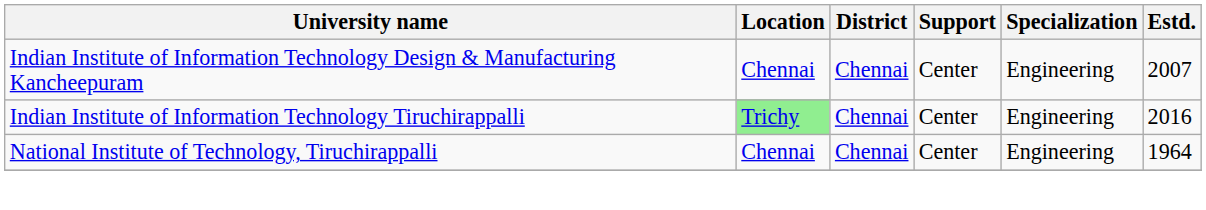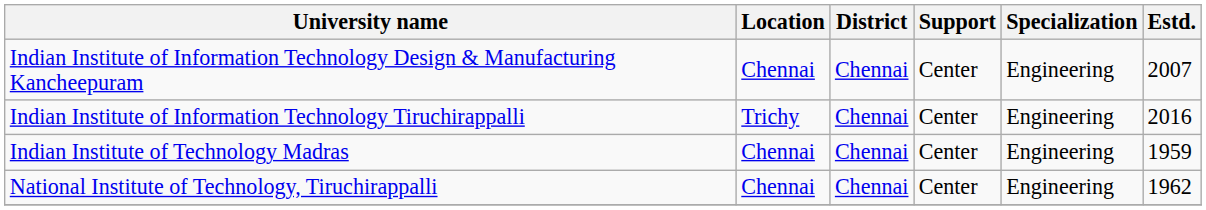 <table class="wikitable sortable">
 <tr>
 <th>University name</th>
 <th>Location</th>
 <th>District</th>
 <th>Support</th>
 <th>Specialization</th>
 <th>Estd.</th>
 </tr>
 <tr>
 <td><a href='#'>Indian Institute of Information Technology Design & Manufacturing Kancheepuram</a></td>
 <td><a href='#'>Chennai</a></td>
 <td><a href='#'>Chennai</a></td>
 <td>Center</td>
 <td>Engineering</td>
 <td>2007</td>
 </tr>
 <tr>
 <td><a href='#'>Indian Institute of Information Technology Tiruchirappalli</a></td>
-<td style="background: lightgreen;"><a href='#'>Trichy</a></td>
+<td><a href='#'>Trichy</a></td>
 <td><a href='#'>Chennai</a></td>
 <td>Center</td>
 <td>Engineering</td>
 <td>2016</td>
+</tr>
+<tr>
+<td><a href='#'>Indian Institute of Technology Madras</a></td>
+<td><a href='#'>Chennai</a></td>
+<td><a href='#'>Chennai</a></td>
+<td>Center</td>
+<td>Engineering</td>
+<td>1959</td>
 </tr>
 <tr>
 <td><a href='#'>National Institute of Technology, Tiruchirappalli</a></td>
 <td><a href='#'>Chennai</a></td>
 <td><a href='#'>Chennai</a></td>
 <td>Center</td>
 <td>Engineering</td>
-<td>1964</td>
+<td>1962</td>
 </tr>
 <tr>
 </tr>
 </table>
